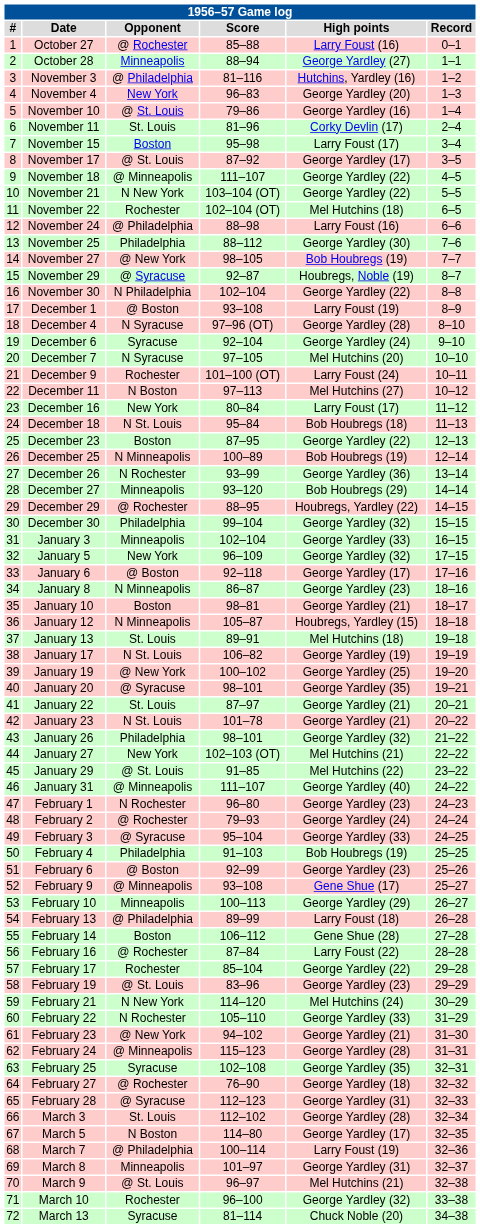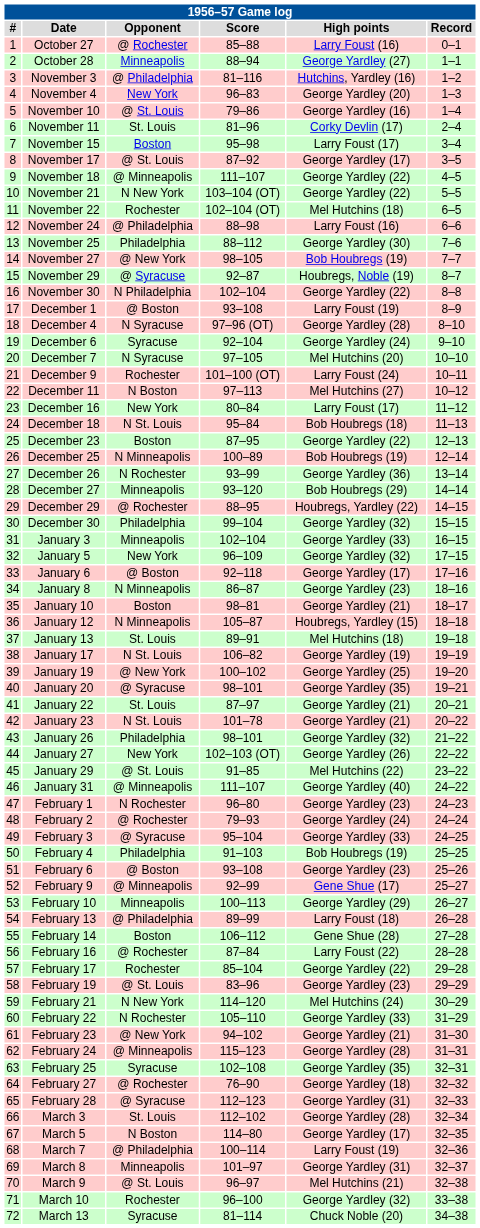 <table class="toccolours collapsible" width=50% style="clear:both; margin:1.5em auto; text-align:center">
 <tr>
 <th colspan=11 style="background:#00519a; color:white;">1956–57 Game log</th>
 </tr>
 <tr align="center" bgcolor="#dddddd">
 <td><strong>#</strong></td>
 <td><strong>Date</strong></td>
 <td><strong>Opponent</strong></td>
 <td><strong>Score</strong></td>
 <td><strong>High points</strong></td>
 <td><strong>Record</strong></td>
 </tr>
 <tr align="center" bgcolor="ffcccc">
 <td>1</td>
 <td>October 27</td>
 <td>@ <a href='#'>Rochester</a></td>
 <td>85–88</td>
 <td><a href='#'>Larry Foust</a> (16)</td>
 <td>0–1</td>
 </tr>
 <tr align="center" bgcolor="ccffcc">
 <td>2</td>
 <td>October 28</td>
 <td><a href='#'>Minneapolis</a></td>
 <td>88–94</td>
 <td><a href='#'>George Yardley</a> (27)</td>
 <td>1–1</td>
 </tr>
 <tr align="center" bgcolor="ffcccc">
 <td>3</td>
 <td>November 3</td>
 <td>@ <a href='#'>Philadelphia</a></td>
 <td>81–116</td>
 <td><a href='#'>Hutchins</a>, Yardley (16)</td>
 <td>1–2</td>
 </tr>
 <tr align="center" bgcolor="ffcccc">
 <td>4</td>
 <td>November 4</td>
 <td><a href='#'>New York</a></td>
 <td>96–83</td>
 <td>George Yardley (20)</td>
 <td>1–3</td>
 </tr>
 <tr align="center" bgcolor="ffcccc">
 <td>5</td>
 <td>November 10</td>
 <td>@ <a href='#'>St. Louis</a></td>
 <td>79–86</td>
 <td>George Yardley (16)</td>
 <td>1–4</td>
 </tr>
 <tr align="center" bgcolor="ccffcc">
 <td>6</td>
 <td>November 11</td>
 <td>St. Louis</td>
 <td>81–96</td>
 <td><a href='#'>Corky Devlin</a> (17)</td>
 <td>2–4</td>
 </tr>
 <tr align="center" bgcolor="ccffcc">
 <td>7</td>
 <td>November 15</td>
 <td><a href='#'>Boston</a></td>
 <td>95–98</td>
 <td>Larry Foust (17)</td>
 <td>3–4</td>
 </tr>
 <tr align="center" bgcolor="ffcccc">
 <td>8</td>
 <td>November 17</td>
 <td>@ St. Louis</td>
 <td>87–92</td>
 <td>George Yardley (17)</td>
 <td>3–5</td>
 </tr>
 <tr align="center" bgcolor="ccffcc">
 <td>9</td>
 <td>November 18</td>
 <td>@ Minneapolis</td>
 <td>111–107</td>
 <td>George Yardley (22)</td>
 <td>4–5</td>
 </tr>
 <tr align="center" bgcolor="ccffcc">
 <td>10</td>
 <td>November 21</td>
 <td>N New York</td>
 <td>103–104 (OT)</td>
 <td>George Yardley (22)</td>
 <td>5–5</td>
 </tr>
 <tr align="center" bgcolor="ccffcc">
 <td>11</td>
 <td>November 22</td>
 <td>Rochester</td>
 <td>102–104 (OT)</td>
 <td>Mel Hutchins (18)</td>
 <td>6–5</td>
 </tr>
 <tr align="center" bgcolor="ffcccc">
 <td>12</td>
 <td>November 24</td>
 <td>@ Philadelphia</td>
 <td>88–98</td>
 <td>Larry Foust (16)</td>
 <td>6–6</td>
 </tr>
 <tr align="center" bgcolor="ccffcc">
 <td>13</td>
 <td>November 25</td>
 <td>Philadelphia</td>
 <td>88–112</td>
 <td>George Yardley (30)</td>
 <td>7–6</td>
 </tr>
 <tr align="center" bgcolor="ffcccc">
 <td>14</td>
 <td>November 27</td>
 <td>@ New York</td>
 <td>98–105</td>
 <td><a href='#'>Bob Houbregs</a> (19)</td>
 <td>7–7</td>
 </tr>
 <tr align="center" bgcolor="ccffcc">
 <td>15</td>
 <td>November 29</td>
 <td>@ <a href='#'>Syracuse</a></td>
 <td>92–87</td>
 <td>Houbregs, <a href='#'>Noble</a> (19)</td>
 <td>8–7</td>
 </tr>
 <tr align="center" bgcolor="ffcccc">
 <td>16</td>
 <td>November 30</td>
 <td>N Philadelphia</td>
 <td>102–104</td>
 <td>George Yardley (22)</td>
 <td>8–8</td>
 </tr>
 <tr align="center" bgcolor="ffcccc">
 <td>17</td>
 <td>December 1</td>
 <td>@ Boston</td>
 <td>93–108</td>
 <td>Larry Foust (19)</td>
 <td>8–9</td>
 </tr>
 <tr align="center" bgcolor="ffcccc">
 <td>18</td>
 <td>December 4</td>
 <td>N Syracuse</td>
 <td>97–96 (OT)</td>
 <td>George Yardley (28)</td>
 <td>8–10</td>
 </tr>
 <tr align="center" bgcolor="ccffcc">
 <td>19</td>
 <td>December 6</td>
 <td>Syracuse</td>
 <td>92–104</td>
 <td>George Yardley (24)</td>
 <td>9–10</td>
 </tr>
 <tr align="center" bgcolor="ccffcc">
 <td>20</td>
 <td>December 7</td>
 <td>N Syracuse</td>
 <td>97–105</td>
 <td>Mel Hutchins (20)</td>
 <td>10–10</td>
 </tr>
 <tr align="center" bgcolor="ffcccc">
 <td>21</td>
 <td>December 9</td>
 <td>Rochester</td>
 <td>101–100 (OT)</td>
 <td>Larry Foust (24)</td>
 <td>10–11</td>
 </tr>
 <tr align="center" bgcolor="ffcccc">
 <td>22</td>
 <td>December 11</td>
 <td>N Boston</td>
 <td>97–113</td>
 <td>Mel Hutchins (27)</td>
 <td>10–12</td>
 </tr>
 <tr align="center" bgcolor="ccffcc">
 <td>23</td>
 <td>December 16</td>
 <td>New York</td>
 <td>80–84</td>
 <td>Larry Foust (17)</td>
 <td>11–12</td>
 </tr>
 <tr align="center" bgcolor="ffcccc">
 <td>24</td>
 <td>December 18</td>
 <td>N St. Louis</td>
 <td>95–84</td>
 <td>Bob Houbregs (18)</td>
 <td>11–13</td>
 </tr>
 <tr align="center" bgcolor="ccffcc">
 <td>25</td>
 <td>December 23</td>
 <td>Boston</td>
 <td>87–95</td>
 <td>George Yardley (22)</td>
 <td>12–13</td>
 </tr>
 <tr align="center" bgcolor="ffcccc">
 <td>26</td>
 <td>December 25</td>
 <td>N Minneapolis</td>
 <td>100–89</td>
 <td>Bob Houbregs (19)</td>
 <td>12–14</td>
 </tr>
 <tr align="center" bgcolor="ccffcc">
 <td>27</td>
 <td>December 26</td>
 <td>N Rochester</td>
 <td>93–99</td>
 <td>George Yardley (36)</td>
 <td>13–14</td>
 </tr>
 <tr align="center" bgcolor="ccffcc">
 <td>28</td>
 <td>December 27</td>
 <td>Minneapolis</td>
 <td>93–120</td>
 <td>Bob Houbregs (29)</td>
 <td>14–14</td>
 </tr>
 <tr align="center" bgcolor="ffcccc">
 <td>29</td>
 <td>December 29</td>
 <td>@ Rochester</td>
 <td>88–95</td>
 <td>Houbregs, Yardley (22)</td>
 <td>14–15</td>
 </tr>
 <tr align="center" bgcolor="ccffcc">
 <td>30</td>
 <td>December 30</td>
 <td>Philadelphia</td>
 <td>99–104</td>
 <td>George Yardley (32)</td>
 <td>15–15</td>
 </tr>
 <tr align="center" bgcolor="ccffcc">
 <td>31</td>
 <td>January 3</td>
 <td>Minneapolis</td>
 <td>102–104</td>
 <td>George Yardley (33)</td>
 <td>16–15</td>
 </tr>
 <tr align="center" bgcolor="ccffcc">
 <td>32</td>
 <td>January 5</td>
 <td>New York</td>
 <td>96–109</td>
 <td>George Yardley (32)</td>
 <td>17–15</td>
 </tr>
 <tr align="center" bgcolor="ffcccc">
 <td>33</td>
 <td>January 6</td>
 <td>@ Boston</td>
 <td>92–118</td>
 <td>George Yardley (17)</td>
 <td>17–16</td>
 </tr>
 <tr align="center" bgcolor="ccffcc">
 <td>34</td>
 <td>January 8</td>
 <td>N Minneapolis</td>
 <td>86–87</td>
 <td>George Yardley (23)</td>
 <td>18–16</td>
 </tr>
 <tr align="center" bgcolor="ffcccc">
 <td>35</td>
 <td>January 10</td>
 <td>Boston</td>
 <td>98–81</td>
 <td>George Yardley (21)</td>
 <td>18–17</td>
 </tr>
 <tr align="center" bgcolor="ffcccc">
 <td>36</td>
 <td>January 12</td>
 <td>N Minneapolis</td>
 <td>105–87</td>
 <td>Houbregs, Yardley (15)</td>
 <td>18–18</td>
 </tr>
 <tr align="center" bgcolor="ccffcc">
 <td>37</td>
 <td>January 13</td>
 <td>St. Louis</td>
 <td>89–91</td>
 <td>Mel Hutchins (18)</td>
 <td>19–18</td>
 </tr>
 <tr align="center" bgcolor="ffcccc">
 <td>38</td>
 <td>January 17</td>
 <td>N St. Louis</td>
 <td>106–82</td>
 <td>George Yardley (19)</td>
 <td>19–19</td>
 </tr>
 <tr align="center" bgcolor="ffcccc">
 <td>39</td>
 <td>January 19</td>
 <td>@ New York</td>
 <td>100–102</td>
 <td>George Yardley (25)</td>
 <td>19–20</td>
 </tr>
 <tr align="center" bgcolor="ffcccc">
 <td>40</td>
 <td>January 20</td>
 <td>@ Syracuse</td>
 <td>98–101</td>
 <td>George Yardley (35)</td>
 <td>19–21</td>
 </tr>
 <tr align="center" bgcolor="ccffcc">
 <td>41</td>
 <td>January 22</td>
 <td>St. Louis</td>
 <td>87–97</td>
 <td>George Yardley (21)</td>
 <td>20–21</td>
 </tr>
 <tr align="center" bgcolor="ffcccc">
 <td>42</td>
 <td>January 23</td>
 <td>N St. Louis</td>
 <td>101–78</td>
 <td>George Yardley (21)</td>
 <td>20–22</td>
 </tr>
 <tr align="center" bgcolor="ccffcc">
 <td>43</td>
 <td>January 26</td>
 <td>Philadelphia</td>
 <td>98–101</td>
 <td>George Yardley (32)</td>
 <td>21–22</td>
 </tr>
 <tr align="center" bgcolor="ccffcc">
 <td>44</td>
 <td>January 27</td>
 <td>New York</td>
 <td>102–103 (OT)</td>
-<td>Mel Hutchins (21)</td>
+<td>George Yardley (26)</td>
 <td>22–22</td>
 </tr>
 <tr align="center" bgcolor="ccffcc">
 <td>45</td>
 <td>January 29</td>
 <td>@ St. Louis</td>
 <td>91–85</td>
 <td>Mel Hutchins (22)</td>
 <td>23–22</td>
 </tr>
 <tr align="center" bgcolor="ccffcc">
 <td>46</td>
 <td>January 31</td>
 <td>@ Minneapolis</td>
 <td>111–107</td>
 <td>George Yardley (40)</td>
 <td>24–22</td>
 </tr>
 <tr align="center" bgcolor="ffcccc">
 <td>47</td>
 <td>February 1</td>
 <td>N Rochester</td>
 <td>96–80</td>
 <td>George Yardley (23)</td>
 <td>24–23</td>
 </tr>
 <tr align="center" bgcolor="ffcccc">
 <td>48</td>
 <td>February 2</td>
 <td>@ Rochester</td>
 <td>79–93</td>
 <td>George Yardley (24)</td>
 <td>24–24</td>
 </tr>
 <tr align="center" bgcolor="ffcccc">
 <td>49</td>
 <td>February 3</td>
 <td>@ Syracuse</td>
 <td>95–104</td>
 <td>George Yardley (33)</td>
 <td>24–25</td>
 </tr>
 <tr align="center" bgcolor="ccffcc">
 <td>50</td>
 <td>February 4</td>
 <td>Philadelphia</td>
 <td>91–103</td>
 <td>Bob Houbregs (19)</td>
 <td>25–25</td>
 </tr>
 <tr align="center" bgcolor="ffcccc">
 <td>51</td>
 <td>February 6</td>
 <td>@ Boston</td>
-<td>92–99</td>
+<td>93–108</td>
 <td>George Yardley (23)</td>
 <td>25–26</td>
 </tr>
 <tr align="center" bgcolor="ffcccc">
 <td>52</td>
 <td>February 9</td>
 <td>@ Minneapolis</td>
-<td>93–108</td>
+<td>92–99</td>
 <td><a href='#'>Gene Shue</a> (17)</td>
 <td>25–27</td>
 </tr>
 <tr align="center" bgcolor="ccffcc">
 <td>53</td>
 <td>February 10</td>
 <td>Minneapolis</td>
 <td>100–113</td>
 <td>George Yardley (29)</td>
 <td>26–27</td>
 </tr>
 <tr align="center" bgcolor="ffcccc">
 <td>54</td>
 <td>February 13</td>
 <td>@ Philadelphia</td>
 <td>89–99</td>
 <td>Larry Foust (18)</td>
 <td>26–28</td>
 </tr>
 <tr align="center" bgcolor="ccffcc">
 <td>55</td>
 <td>February 14</td>
 <td>Boston</td>
 <td>106–112</td>
 <td>Gene Shue (28)</td>
 <td>27–28</td>
 </tr>
 <tr align="center" bgcolor="ccffcc">
 <td>56</td>
 <td>February 16</td>
 <td>@ Rochester</td>
 <td>87–84</td>
 <td>Larry Foust (22)</td>
 <td>28–28</td>
 </tr>
 <tr align="center" bgcolor="ccffcc">
 <td>57</td>
 <td>February 17</td>
 <td>Rochester</td>
 <td>85–104</td>
 <td>George Yardley (22)</td>
 <td>29–28</td>
 </tr>
 <tr align="center" bgcolor="ffcccc">
 <td>58</td>
 <td>February 19</td>
 <td>@ St. Louis</td>
 <td>83–96</td>
 <td>George Yardley (23)</td>
 <td>29–29</td>
 </tr>
 <tr align="center" bgcolor="ccffcc">
 <td>59</td>
 <td>February 21</td>
 <td>N New York</td>
 <td>114–120</td>
 <td>Mel Hutchins (24)</td>
 <td>30–29</td>
 </tr>
 <tr align="center" bgcolor="ccffcc">
 <td>60</td>
 <td>February 22</td>
 <td>N Rochester</td>
 <td>105–110</td>
 <td>George Yardley (33)</td>
 <td>31–29</td>
 </tr>
 <tr align="center" bgcolor="ffcccc">
 <td>61</td>
 <td>February 23</td>
 <td>@ New York</td>
 <td>94–102</td>
 <td>George Yardley (21)</td>
 <td>31–30</td>
 </tr>
 <tr align="center" bgcolor="ffcccc">
 <td>62</td>
 <td>February 24</td>
 <td>@ Minneapolis</td>
 <td>115–123</td>
 <td>George Yardley (28)</td>
 <td>31–31</td>
 </tr>
 <tr align="center" bgcolor="ccffcc">
 <td>63</td>
 <td>February 25</td>
 <td>Syracuse</td>
 <td>102–108</td>
 <td>George Yardley (35)</td>
 <td>32–31</td>
 </tr>
 <tr align="center" bgcolor="ffcccc">
 <td>64</td>
 <td>February 27</td>
 <td>@ Rochester</td>
 <td>76–90</td>
 <td>George Yardley (18)</td>
 <td>32–32</td>
 </tr>
 <tr align="center" bgcolor="ffcccc">
 <td>65</td>
 <td>February 28</td>
 <td>@ Syracuse</td>
 <td>112–123</td>
 <td>George Yardley (31)</td>
 <td>32–33</td>
 </tr>
 <tr align="center" bgcolor="ffcccc">
 <td>66</td>
 <td>March 3</td>
 <td>St. Louis</td>
 <td>112–102</td>
 <td>George Yardley (28)</td>
 <td>32–34</td>
 </tr>
 <tr align="center" bgcolor="ffcccc">
 <td>67</td>
 <td>March 5</td>
 <td>N Boston</td>
 <td>114–80</td>
 <td>George Yardley (17)</td>
 <td>32–35</td>
 </tr>
 <tr align="center" bgcolor="ffcccc">
 <td>68</td>
 <td>March 7</td>
 <td>@ Philadelphia</td>
 <td>100–114</td>
 <td>Larry Foust (19)</td>
 <td>32–36</td>
 </tr>
 <tr align="center" bgcolor="ffcccc">
 <td>69</td>
 <td>March 8</td>
 <td>Minneapolis</td>
 <td>101–97</td>
 <td>George Yardley (31)</td>
 <td>32–37</td>
 </tr>
 <tr align="center" bgcolor="ffcccc">
 <td>70</td>
 <td>March 9</td>
 <td>@ St. Louis</td>
 <td>96–97</td>
 <td>Mel Hutchins (21)</td>
 <td>32–38</td>
 </tr>
 <tr align="center" bgcolor="ccffcc">
 <td>71</td>
 <td>March 10</td>
 <td>Rochester</td>
 <td>96–100</td>
 <td>George Yardley (32)</td>
 <td>33–38</td>
 </tr>
 <tr align="center" bgcolor="ccffcc">
 <td>72</td>
 <td>March 13</td>
 <td>Syracuse</td>
 <td>81–114</td>
 <td>Chuck Noble (20)</td>
 <td>34–38</td>
 </tr>
 </table>
